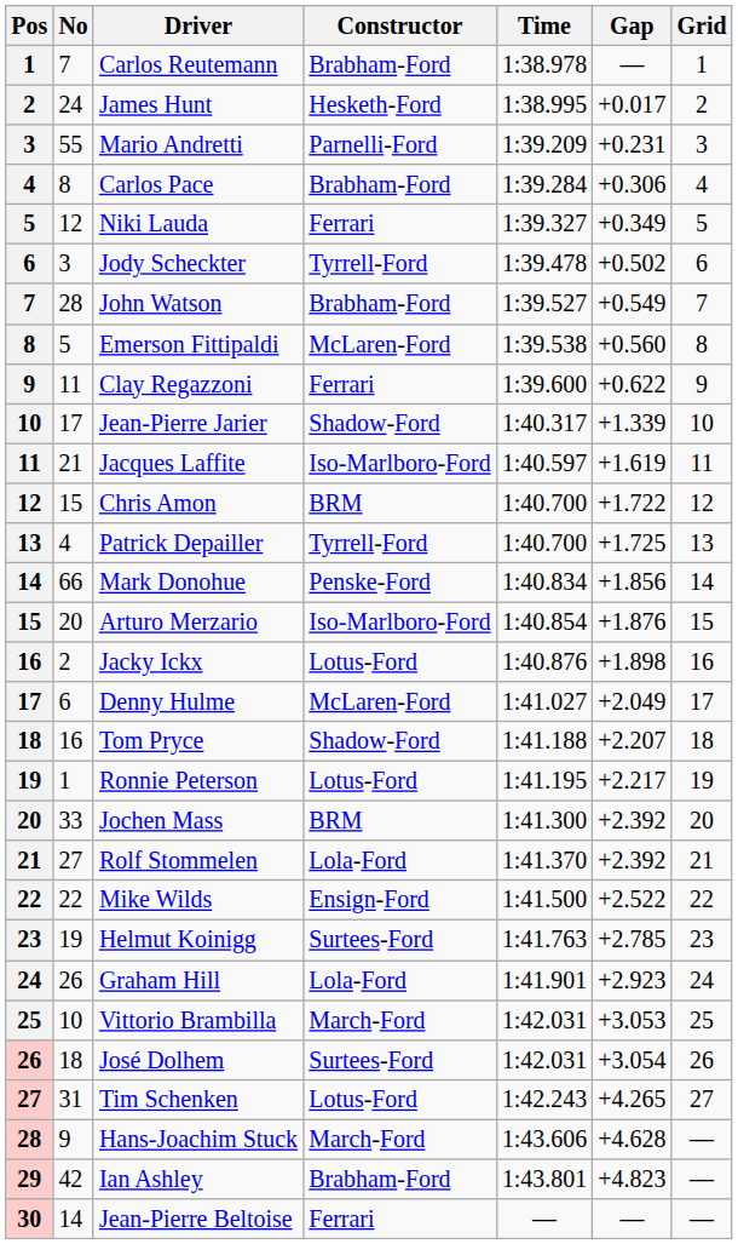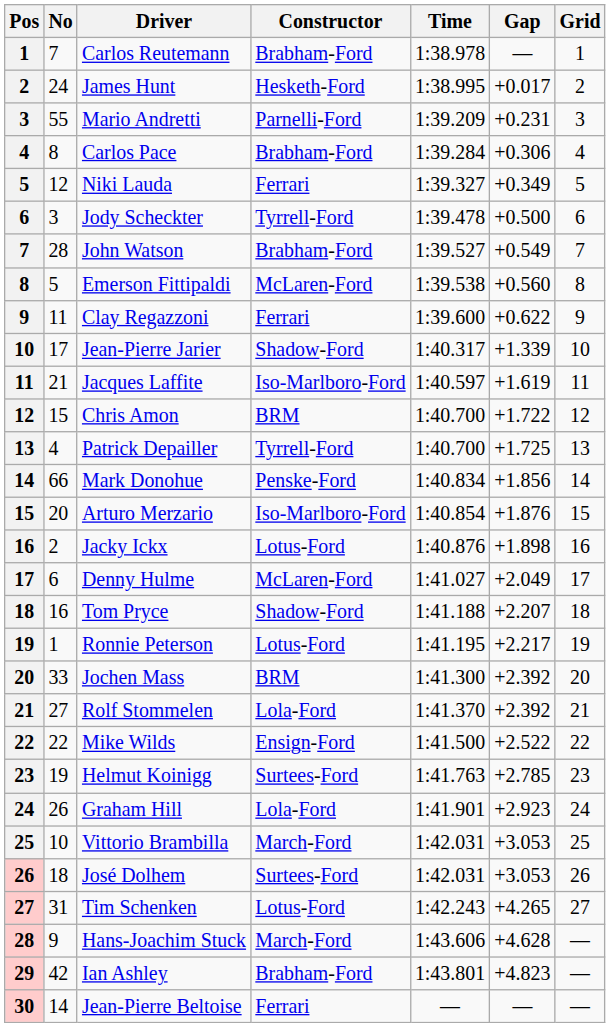 <table class="wikitable sortable" style="font-size: 95%">
 <tr>
 <th>Pos</th>
 <th>No</th>
 <th class="unsortable">Driver</th>
 <th class="unsortable">Constructor</th>
 <th class="unsortable">Time</th>
 <th class="unsortable">Gap</th>
 <th>Grid</th>
 </tr>
 <tr>
 <th>1</th>
 <td>7</td>
 <td> <a href='#'>Carlos Reutemann</a></td>
 <td><a href='#'>Brabham</a>-<a href='#'>Ford</a></td>
 <td>1:38.978</td>
 <td align="center">—</td>
 <td align="center">1</td>
 </tr>
 <tr>
 <th>2</th>
 <td>24</td>
 <td> <a href='#'>James Hunt</a></td>
 <td><a href='#'>Hesketh</a>-<a href='#'>Ford</a></td>
 <td>1:38.995</td>
 <td>+0.017</td>
 <td align="center">2</td>
 </tr>
 <tr>
 <th>3</th>
 <td>55</td>
 <td> <a href='#'>Mario Andretti</a></td>
 <td><a href='#'>Parnelli</a>-<a href='#'>Ford</a></td>
 <td>1:39.209</td>
 <td>+0.231</td>
 <td align="center">3</td>
 </tr>
 <tr>
 <th>4</th>
 <td>8</td>
 <td> <a href='#'>Carlos Pace</a></td>
 <td><a href='#'>Brabham</a>-<a href='#'>Ford</a></td>
 <td>1:39.284</td>
 <td>+0.306</td>
 <td align="center">4</td>
 </tr>
 <tr>
 <th>5</th>
 <td>12</td>
 <td> <a href='#'>Niki Lauda</a></td>
 <td><a href='#'>Ferrari</a></td>
 <td>1:39.327</td>
 <td>+0.349</td>
 <td align="center">5</td>
 </tr>
 <tr>
 <th>6</th>
 <td>3</td>
 <td> <a href='#'>Jody Scheckter</a></td>
 <td><a href='#'>Tyrrell</a>-<a href='#'>Ford</a></td>
 <td>1:39.478</td>
-<td>+0.502</td>
+<td>+0.500</td>
 <td align="center">6</td>
 </tr>
 <tr>
 <th>7</th>
 <td>28</td>
 <td> <a href='#'>John Watson</a></td>
 <td><a href='#'>Brabham</a>-<a href='#'>Ford</a></td>
 <td>1:39.527</td>
 <td>+0.549</td>
 <td align="center">7</td>
 </tr>
 <tr>
 <th>8</th>
 <td>5</td>
 <td> <a href='#'>Emerson Fittipaldi</a></td>
 <td><a href='#'>McLaren</a>-<a href='#'>Ford</a></td>
 <td>1:39.538</td>
 <td>+0.560</td>
 <td align="center">8</td>
 </tr>
 <tr>
 <th>9</th>
 <td>11</td>
 <td> <a href='#'>Clay Regazzoni</a></td>
 <td><a href='#'>Ferrari</a></td>
 <td>1:39.600</td>
 <td>+0.622</td>
 <td align="center">9</td>
 </tr>
 <tr>
 <th>10</th>
 <td>17</td>
 <td> <a href='#'>Jean-Pierre Jarier</a></td>
 <td><a href='#'>Shadow</a>-<a href='#'>Ford</a></td>
 <td>1:40.317</td>
 <td>+1.339</td>
 <td align="center">10</td>
 </tr>
 <tr>
 <th>11</th>
 <td>21</td>
 <td> <a href='#'>Jacques Laffite</a></td>
 <td><a href='#'>Iso-Marlboro</a>-<a href='#'>Ford</a></td>
 <td>1:40.597</td>
 <td>+1.619</td>
 <td align="center">11</td>
 </tr>
 <tr>
 <th>12</th>
 <td>15</td>
 <td> <a href='#'>Chris Amon</a></td>
 <td><a href='#'>BRM</a></td>
 <td>1:40.700</td>
 <td>+1.722</td>
 <td align="center">12</td>
 </tr>
 <tr>
 <th>13</th>
 <td>4</td>
 <td> <a href='#'>Patrick Depailler</a></td>
 <td><a href='#'>Tyrrell</a>-<a href='#'>Ford</a></td>
 <td>1:40.700</td>
 <td>+1.725</td>
 <td align="center">13</td>
 </tr>
 <tr>
 <th>14</th>
 <td>66</td>
 <td> <a href='#'>Mark Donohue</a></td>
 <td><a href='#'>Penske</a>-<a href='#'>Ford</a></td>
 <td>1:40.834</td>
 <td>+1.856</td>
 <td align="center">14</td>
 </tr>
 <tr>
 <th>15</th>
 <td>20</td>
 <td> <a href='#'>Arturo Merzario</a></td>
 <td><a href='#'>Iso-Marlboro</a>-<a href='#'>Ford</a></td>
 <td>1:40.854</td>
 <td>+1.876</td>
 <td align="center">15</td>
 </tr>
 <tr>
 <th>16</th>
 <td>2</td>
 <td> <a href='#'>Jacky Ickx</a></td>
 <td><a href='#'>Lotus</a>-<a href='#'>Ford</a></td>
 <td>1:40.876</td>
 <td>+1.898</td>
 <td align="center">16</td>
 </tr>
 <tr>
 <th>17</th>
 <td>6</td>
 <td> <a href='#'>Denny Hulme</a></td>
 <td><a href='#'>McLaren</a>-<a href='#'>Ford</a></td>
 <td>1:41.027</td>
 <td>+2.049</td>
 <td align="center">17</td>
 </tr>
 <tr>
 <th>18</th>
 <td>16</td>
 <td> <a href='#'>Tom Pryce</a></td>
 <td><a href='#'>Shadow</a>-<a href='#'>Ford</a></td>
 <td>1:41.188</td>
 <td>+2.207</td>
 <td align="center">18</td>
 </tr>
 <tr>
 <th>19</th>
 <td>1</td>
 <td> <a href='#'>Ronnie Peterson</a></td>
 <td><a href='#'>Lotus</a>-<a href='#'>Ford</a></td>
 <td>1:41.195</td>
 <td>+2.217</td>
 <td align="center">19</td>
 </tr>
 <tr>
 <th>20</th>
 <td>33</td>
 <td> <a href='#'>Jochen Mass</a></td>
 <td><a href='#'>BRM</a></td>
 <td>1:41.300</td>
 <td>+2.392</td>
 <td align="center">20</td>
 </tr>
 <tr>
 <th>21</th>
 <td>27</td>
 <td> <a href='#'>Rolf Stommelen</a></td>
 <td><a href='#'>Lola</a>-<a href='#'>Ford</a></td>
 <td>1:41.370</td>
 <td>+2.392</td>
 <td align="center">21</td>
 </tr>
 <tr>
 <th>22</th>
 <td>22</td>
 <td> <a href='#'>Mike Wilds</a></td>
 <td><a href='#'>Ensign</a>-<a href='#'>Ford</a></td>
 <td>1:41.500</td>
 <td>+2.522</td>
 <td align="center">22</td>
 </tr>
 <tr>
 <th>23</th>
 <td>19</td>
 <td> <a href='#'>Helmut Koinigg</a></td>
 <td><a href='#'>Surtees</a>-<a href='#'>Ford</a></td>
 <td>1:41.763</td>
 <td>+2.785</td>
 <td align="center">23</td>
 </tr>
 <tr>
 <th>24</th>
 <td>26</td>
 <td> <a href='#'>Graham Hill</a></td>
 <td><a href='#'>Lola</a>-<a href='#'>Ford</a></td>
 <td>1:41.901</td>
 <td>+2.923</td>
 <td align="center">24</td>
 </tr>
 <tr>
 <th>25</th>
 <td>10</td>
 <td> <a href='#'>Vittorio Brambilla</a></td>
 <td><a href='#'>March</a>-<a href='#'>Ford</a></td>
 <td>1:42.031</td>
 <td>+3.053</td>
 <td align="center">25</td>
 </tr>
 <tr>
 <th style="background:#ffcccc;">26</th>
 <td>18</td>
 <td> <a href='#'>José Dolhem</a></td>
 <td><a href='#'>Surtees</a>-<a href='#'>Ford</a></td>
 <td>1:42.031</td>
-<td>+3.054</td>
+<td>+3.053</td>
 <td align="center">26</td>
 </tr>
 <tr>
 <th style="background:#ffcccc;">27</th>
 <td>31</td>
 <td> <a href='#'>Tim Schenken</a></td>
 <td><a href='#'>Lotus</a>-<a href='#'>Ford</a></td>
 <td>1:42.243</td>
 <td>+4.265</td>
 <td align="center">27</td>
 </tr>
 <tr>
 <th style="background:#ffcccc;">28</th>
 <td>9</td>
 <td> <a href='#'>Hans-Joachim Stuck</a></td>
 <td><a href='#'>March</a>-<a href='#'>Ford</a></td>
 <td>1:43.606</td>
 <td>+4.628</td>
 <td align="center">—</td>
 </tr>
 <tr>
 <th style="background:#ffcccc;">29</th>
 <td>42</td>
 <td> <a href='#'>Ian Ashley</a></td>
 <td><a href='#'>Brabham</a>-<a href='#'>Ford</a></td>
 <td>1:43.801</td>
 <td>+4.823</td>
 <td align="center">—</td>
 </tr>
 <tr>
 <th style="background:#ffcccc;">30</th>
 <td>14</td>
 <td> <a href='#'>Jean-Pierre Beltoise</a></td>
 <td><a href='#'>Ferrari</a></td>
 <td align="center">—</td>
 <td align="center">—</td>
 <td align="center">—</td>
 </tr>
 </table>
